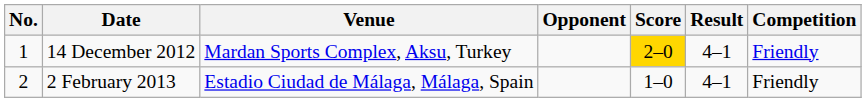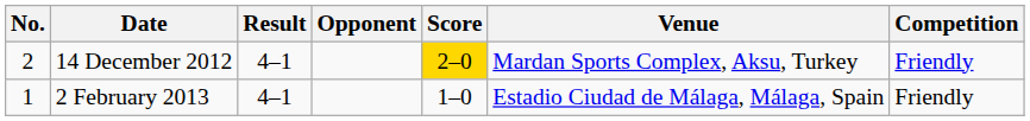 <table class="wikitable">
 <tr>
 <th>No.</th>
 <th>Date</th>
-<th>Venue</th>
+<th>Result</th>
 <th>Opponent</th>
 <th>Score</th>
-<th>Result</th>
+<th>Venue</th>
 <th>Competition</th>
 </tr>
 <tr>
-<td align=center>1</td>
+<td align=center>2</td>
 <td>14 December 2012</td>
-<td><a href='#'>Mardan Sports Complex</a>, <a href='#'>Aksu</a>, Turkey</td>
+<td align=center>4–1</td>
 <td></td>
 <td align=center style="background: gold;">2–0</td>
-<td align=center>4–1</td>
+<td><a href='#'>Mardan Sports Complex</a>, <a href='#'>Aksu</a>, Turkey</td>
 <td><a href='#'>Friendly</a></td>
 </tr>
 <tr>
-<td align=center>2</td>
+<td align=center>1</td>
 <td>2 February 2013</td>
-<td><a href='#'>Estadio Ciudad de Málaga</a>, <a href='#'>Málaga</a>, Spain</td>
+<td align=center>4–1</td>
 <td></td>
 <td align=center>1–0</td>
-<td align=center>4–1</td>
+<td><a href='#'>Estadio Ciudad de Málaga</a>, <a href='#'>Málaga</a>, Spain</td>
 <td>Friendly</td>
 </tr>
 </table>
